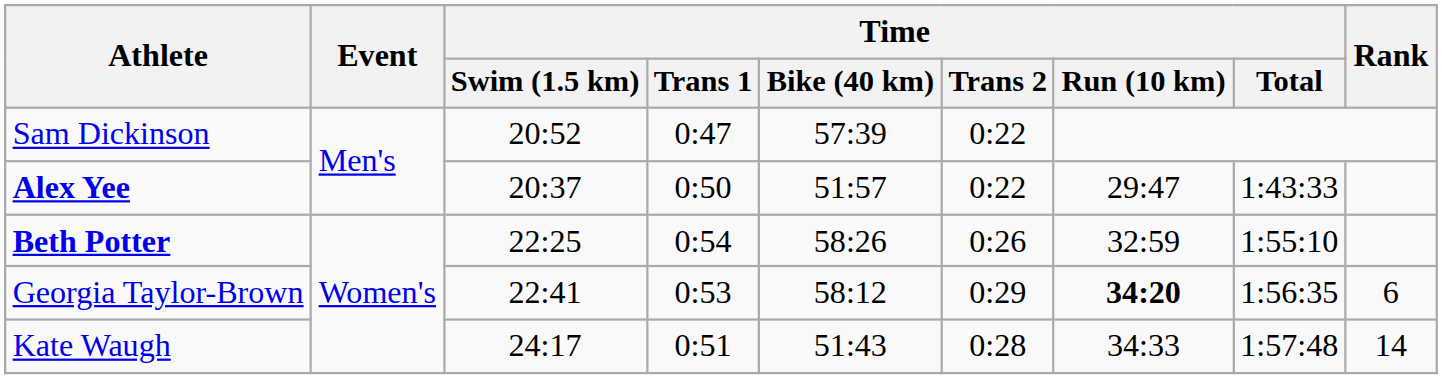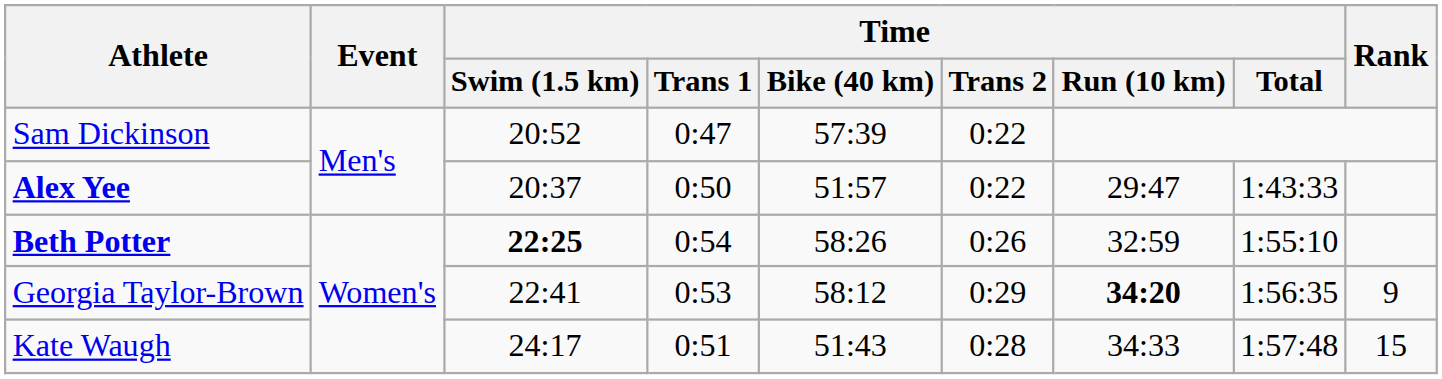 <table class=wikitable style="font-size:90%;text-align:center">
 <tr>
 <th rowspan=2>Athlete</th>
 <th rowspan=2>Event</th>
 <th colspan=6>Time</th>
 <th rowspan=2>Rank</th>
 </tr>
 <tr style="font-size:95%">
 <th>Swim (1.5 km)</th>
 <th>Trans 1</th>
 <th>Bike (40 km)</th>
 <th>Trans 2</th>
 <th>Run (10 km)</th>
 <th>Total</th>
 </tr>
 <tr>
 <td align=left><a href='#'>Sam Dickinson</a></td>
 <td rowspan="2" align="left"><a href='#'>Men's</a></td>
 <td>20:52</td>
 <td>0:47</td>
 <td>57:39</td>
 <td>0:22</td>
 <td colspan=3></td>
 </tr>
 <tr>
 <td align=left><strong><a href='#'>Alex Yee</a></strong></td>
 <td>20:37</td>
 <td>0:50</td>
 <td>51:57</td>
 <td>0:22</td>
 <td>29:47</td>
 <td>1:43:33</td>
 <td></td>
 </tr>
 <tr>
 <td align=left><strong><a href='#'>Beth Potter</a></strong></td>
 <td rowspan="3" align="left"><a href='#'>Women's</a></td>
-<td>22:25</td>
+<td><strong>22:25</strong></td>
 <td>0:54</td>
 <td>58:26</td>
 <td>0:26</td>
 <td>32:59</td>
 <td>1:55:10</td>
 <td></td>
 </tr>
 <tr>
 <td align=left><a href='#'>Georgia Taylor-Brown</a></td>
 <td>22:41</td>
 <td>0:53</td>
 <td>58:12</td>
 <td>0:29</td>
 <td><strong>34:20</strong></td>
 <td>1:56:35</td>
-<td>6</td>
+<td>9</td>
 </tr>
 <tr>
 <td align=left><a href='#'>Kate Waugh</a></td>
 <td>24:17</td>
 <td>0:51</td>
 <td>51:43</td>
 <td>0:28</td>
 <td>34:33</td>
 <td>1:57:48</td>
-<td>14</td>
+<td>15</td>
 </tr>
 </table>
